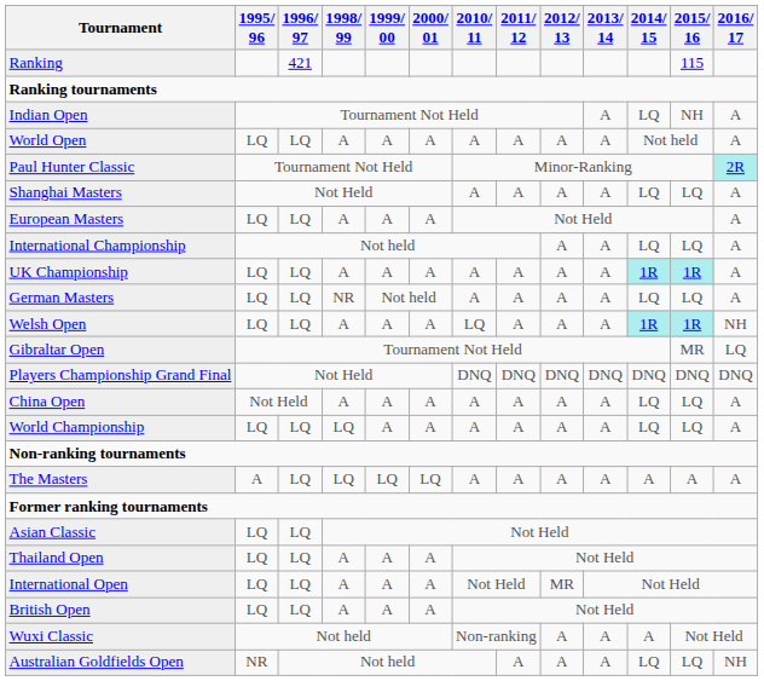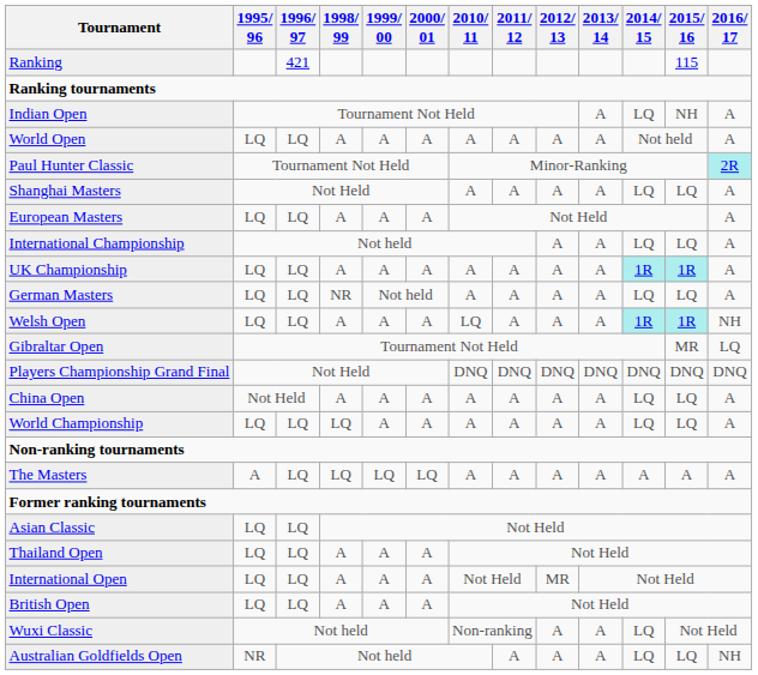 <table class="wikitable" style="font-size:85%;">
 <tr>
 <th>Tournament</th>
 <th><a href='#'>1995/<br>96</a></th>
 <th><a href='#'>1996/<br>97</a></th>
 <th><a href='#'>1998/<br>99</a></th>
 <th><a href='#'>1999/<br>00</a></th>
 <th><a href='#'>2000/<br>01</a></th>
 <th><a href='#'>2010/<br>11</a></th>
 <th><a href='#'>2011/<br>12</a></th>
 <th><a href='#'>2012/<br>13</a></th>
 <th><a href='#'>2013/<br>14</a></th>
 <th><a href='#'>2014/<br>15</a></th>
 <th><a href='#'>2015/<br>16</a></th>
 <th><a href='#'>2016/<br>17</a></th>
 </tr>
 <tr>
 <td style="background:#EFEFEF;"><a href='#'>Ranking</a></td>
 <td style="text-align:center;"></td>
 <td style="text-align:center;"><a href='#'>421</a></td>
 <td style="text-align:center;"></td>
 <td style="text-align:center;"></td>
 <td style="text-align:center;"></td>
 <td style="text-align:center;"></td>
 <td style="text-align:center;"></td>
 <td style="text-align:center;"></td>
 <td style="text-align:center;"></td>
 <td style="text-align:center;"></td>
 <td style="text-align:center;"><a href='#'>115</a></td>
 <td style="text-align:center;"></td>
 </tr>
 <tr>
 <td colspan="13"><strong>Ranking tournaments</strong></td>
 </tr>
 <tr>
 <td style="background:#EFEFEF;"><a href='#'>Indian Open</a></td>
 <td align="center" colspan="8" style="color:#555555;">Tournament Not Held</td>
 <td style="text-align:center; color:#555555;">A</td>
 <td style="text-align:center; color:#555555;">LQ</td>
 <td style="text-align:center; color:#555555;">NH</td>
 <td style="text-align:center; color:#555555;">A</td>
 </tr>
 <tr>
 <td style="background:#EFEFEF;"><a href='#'>World Open</a></td>
 <td style="text-align:center; color:#555555;">LQ</td>
 <td style="text-align:center; color:#555555;">LQ</td>
 <td style="text-align:center; color:#555555;">A</td>
 <td style="text-align:center; color:#555555;">A</td>
 <td style="text-align:center; color:#555555;">A</td>
 <td style="text-align:center; color:#555555;">A</td>
 <td style="text-align:center; color:#555555;">A</td>
 <td style="text-align:center; color:#555555;">A</td>
 <td style="text-align:center; color:#555555;">A</td>
 <td colspan="2" style="text-align:center; color:#555555;">Not held</td>
 <td style="text-align:center; color:#555555;">A</td>
 </tr>
 <tr>
 <td style="background:#EFEFEF;"><a href='#'>Paul Hunter Classic</a></td>
 <td colspan=5 style="text-align:center; color:#555555;">Tournament Not Held</td>
 <td colspan="6" style="text-align:center; color:#555555;">Minor-Ranking</td>
 <td align="center" style="background:#afeeee;"><a href='#'>2R</a></td>
 </tr>
 <tr>
 <td style="background:#EFEFEF;"><a href='#'>Shanghai Masters</a></td>
 <td colspan="5" style="text-align:center; color:#555555;">Not Held</td>
 <td style="text-align:center; color:#555555;">A</td>
 <td style="text-align:center; color:#555555;">A</td>
 <td style="text-align:center; color:#555555;">A</td>
 <td style="text-align:center; color:#555555;">A</td>
 <td style="text-align:center; color:#555555;">LQ</td>
 <td style="text-align:center; color:#555555;">LQ</td>
 <td style="text-align:center; color:#555555;">A</td>
 </tr>
 <tr>
 <td style="background:#EFEFEF;"><a href='#'>European Masters</a></td>
 <td style="text-align:center; color:#555555;">LQ</td>
 <td style="text-align:center; color:#555555;">LQ</td>
 <td style="text-align:center; color:#555555;">A</td>
 <td style="text-align:center; color:#555555;">A</td>
 <td style="text-align:center; color:#555555;">A</td>
 <td colspan="6" style="text-align:center; color:#555555;">Not Held</td>
 <td style="text-align:center; color:#555555;">A</td>
 </tr>
 <tr>
 <td style="background:#EFEFEF;"><a href='#'>International Championship</a></td>
 <td align="center" colspan="7" style="color:#555555;">Not held</td>
 <td style="text-align:center; color:#555555;">A</td>
 <td style="text-align:center; color:#555555;">A</td>
 <td style="text-align:center; color:#555555;">LQ</td>
 <td style="text-align:center; color:#555555;">LQ</td>
 <td style="text-align:center; color:#555555;">A</td>
 </tr>
 <tr>
 <td style="background:#EFEFEF;"><a href='#'>UK Championship</a></td>
 <td style="text-align:center; color:#555555;">LQ</td>
 <td style="text-align:center; color:#555555;">LQ</td>
 <td style="text-align:center; color:#555555;">A</td>
 <td style="text-align:center; color:#555555;">A</td>
 <td style="text-align:center; color:#555555;">A</td>
 <td style="text-align:center; color:#555555;">A</td>
 <td style="text-align:center; color:#555555;">A</td>
 <td style="text-align:center; color:#555555;">A</td>
 <td style="text-align:center; color:#555555;">A</td>
 <td style="text-align:center; background:#afeeee;"><a href='#'>1R</a></td>
 <td style="text-align:center; background:#afeeee;"><a href='#'>1R</a></td>
 <td style="text-align:center; color:#555555;">A</td>
 </tr>
 <tr>
 <td style="background:#EFEFEF;"><a href='#'>German Masters</a></td>
 <td style="text-align:center; color:#555555;">LQ</td>
 <td style="text-align:center; color:#555555;">LQ</td>
 <td style="text-align:center; color:#555555;">NR</td>
 <td align="center" colspan="2" style="color:#555555;">Not held</td>
 <td style="text-align:center; color:#555555;">A</td>
 <td style="text-align:center; color:#555555;">A</td>
 <td style="text-align:center; color:#555555;">A</td>
 <td style="text-align:center; color:#555555;">A</td>
 <td style="text-align:center; color:#555555;">LQ</td>
 <td style="text-align:center; color:#555555;">LQ</td>
 <td style="text-align:center; color:#555555;">A</td>
 </tr>
 <tr>
 <td style="background:#EFEFEF;"><a href='#'>Welsh Open</a></td>
 <td style="text-align:center; color:#555555;">LQ</td>
 <td style="text-align:center; color:#555555;">LQ</td>
 <td style="text-align:center; color:#555555;">A</td>
 <td style="text-align:center; color:#555555;">A</td>
 <td style="text-align:center; color:#555555;">A</td>
 <td style="text-align:center; color:#555555;">LQ</td>
 <td style="text-align:center; color:#555555;">A</td>
 <td style="text-align:center; color:#555555;">A</td>
 <td style="text-align:center; color:#555555;">A</td>
 <td align="center" style="background:#afeeee;"><a href='#'>1R</a></td>
 <td align="center" style="background:#afeeee;"><a href='#'>1R</a></td>
 <td style="text-align:center; color:#555555;">NH</td>
 </tr>
 <tr>
 <td style="background:#EFEFEF;"><a href='#'>Gibraltar Open</a></td>
 <td colspan="10" style="text-align:center; color:#555555;">Tournament Not Held</td>
 <td align="center" style="color:#555555;">MR</td>
 <td style="text-align:center; color:#555555;">LQ</td>
 </tr>
 <tr>
 <td style="background:#EFEFEF;"><a href='#'>Players Championship Grand Final</a></td>
 <td colspan="5" style="text-align:center; color:#555555;">Not Held</td>
 <td style="text-align:center; color:#555555;">DNQ</td>
 <td style="text-align:center; color:#555555;">DNQ</td>
 <td style="text-align:center; color:#555555;">DNQ</td>
 <td style="text-align:center; color:#555555;">DNQ</td>
 <td style="text-align:center; color:#555555;">DNQ</td>
 <td style="text-align:center; color:#555555;">DNQ</td>
 <td style="text-align:center; color:#555555;">DNQ</td>
 </tr>
 <tr>
 <td style="background:#EFEFEF;"><a href='#'>China Open</a></td>
 <td colspan="2" style="text-align:center; color:#555555;">Not Held</td>
 <td style="text-align:center; color:#555555;">A</td>
 <td style="text-align:center; color:#555555;">A</td>
 <td style="text-align:center; color:#555555;">A</td>
 <td style="text-align:center; color:#555555;">A</td>
 <td style="text-align:center; color:#555555;">A</td>
 <td style="text-align:center; color:#555555;">A</td>
 <td style="text-align:center; color:#555555;">A</td>
 <td style="text-align:center; color:#555555;">LQ</td>
 <td style="text-align:center; color:#555555;">LQ</td>
 <td style="text-align:center; color:#555555;">A</td>
 </tr>
 <tr>
 <td style="background:#EFEFEF;"><a href='#'>World Championship</a></td>
 <td style="text-align:center; color:#555555;">LQ</td>
 <td style="text-align:center; color:#555555;">LQ</td>
 <td style="text-align:center; color:#555555;">LQ</td>
 <td style="text-align:center; color:#555555;">A</td>
 <td style="text-align:center; color:#555555;">A</td>
 <td style="text-align:center; color:#555555;">A</td>
 <td style="text-align:center; color:#555555;">A</td>
 <td style="text-align:center; color:#555555;">A</td>
 <td style="text-align:center; color:#555555;">A</td>
 <td style="text-align:center; color:#555555;">LQ</td>
 <td style="text-align:center; color:#555555;">LQ</td>
 <td style="text-align:center; color:#555555;">A</td>
 </tr>
 <tr>
 <td colspan="13"><strong>Non-ranking tournaments</strong></td>
 </tr>
 <tr>
 <td style="background:#EFEFEF;"><a href='#'>The Masters</a></td>
 <td style="text-align:center; color:#555555;">A</td>
 <td style="text-align:center; color:#555555;">LQ</td>
 <td style="text-align:center; color:#555555;">LQ</td>
 <td style="text-align:center; color:#555555;">LQ</td>
 <td style="text-align:center; color:#555555;">LQ</td>
 <td style="text-align:center; color:#555555;">A</td>
 <td style="text-align:center; color:#555555;">A</td>
 <td style="text-align:center; color:#555555;">A</td>
 <td style="text-align:center; color:#555555;">A</td>
 <td style="text-align:center; color:#555555;">A</td>
 <td style="text-align:center; color:#555555;">A</td>
 <td style="text-align:center; color:#555555;">A</td>
 </tr>
 <tr>
 <td colspan="13"><strong>Former ranking tournaments</strong></td>
 </tr>
 <tr>
 <td style="background:#EFEFEF;"><a href='#'>Asian Classic</a></td>
 <td style="text-align:center; color:#555555;">LQ</td>
 <td style="text-align:center; color:#555555;">LQ</td>
 <td colspan="30" style="text-align:center; color:#555555;">Not Held</td>
 </tr>
 <tr>
 <td style="background:#EFEFEF;"><a href='#'>Thailand Open</a></td>
 <td style="text-align:center; color:#555555;">LQ</td>
 <td style="text-align:center; color:#555555;">LQ</td>
 <td style="text-align:center; color:#555555;">A</td>
 <td style="text-align:center; color:#555555;">A</td>
 <td style="text-align:center; color:#555555;">A</td>
 <td colspan="30" style="text-align:center; color:#555555;">Not Held</td>
 </tr>
 <tr>
 <td style="background:#EFEFEF;"><a href='#'>International Open</a></td>
 <td style="text-align:center; color:#555555;">LQ</td>
 <td style="text-align:center; color:#555555;">LQ</td>
 <td style="text-align:center; color:#555555;">A</td>
 <td style="text-align:center; color:#555555;">A</td>
 <td style="text-align:center; color:#555555;">A</td>
 <td colspan="2" style="text-align:center; color:#555555;">Not Held</td>
 <td style="text-align:center; color:#555555;">MR</td>
 <td colspan="30" style="text-align:center; color:#555555;">Not Held</td>
 </tr>
 <tr>
 <td style="background:#EFEFEF;"><a href='#'>British Open</a></td>
 <td style="text-align:center; color:#555555;">LQ</td>
 <td style="text-align:center; color:#555555;">LQ</td>
 <td style="text-align:center; color:#555555;">A</td>
 <td style="text-align:center; color:#555555;">A</td>
 <td style="text-align:center; color:#555555;">A</td>
 <td colspan="30" style="text-align:center; color:#555555;">Not Held</td>
 </tr>
 <tr>
 <td style="background:#EFEFEF;"><a href='#'>Wuxi Classic</a></td>
 <td colspan="5" style="text-align:center; color:#555555;">Not held</td>
 <td colspan="2" style="text-align:center; color:#555555;">Non-ranking</td>
 <td style="text-align:center; color:#555555;">A</td>
 <td style="text-align:center; color:#555555;">A</td>
-<td style="text-align:center; color:#555555;">A</td>
+<td style="text-align:center; color:#555555;">LQ</td>
 <td colspan="2" style="text-align:center; color:#555555;">Not Held</td>
 </tr>
 <tr>
 <td style="background:#EFEFEF;"><a href='#'>Australian Goldfields Open</a></td>
 <td style="text-align:center; color:#555555;">NR</td>
 <td colspan="5" style="text-align:center; color:#555555;">Not held</td>
 <td style="text-align:center; color:#555555;">A</td>
 <td style="text-align:center; color:#555555;">A</td>
 <td style="text-align:center; color:#555555;">A</td>
 <td style="text-align:center; color:#555555;">LQ</td>
 <td style="text-align:center; color:#555555;">LQ</td>
 <td style="text-align:center; color:#555555;">NH</td>
 </tr>
 </table>
